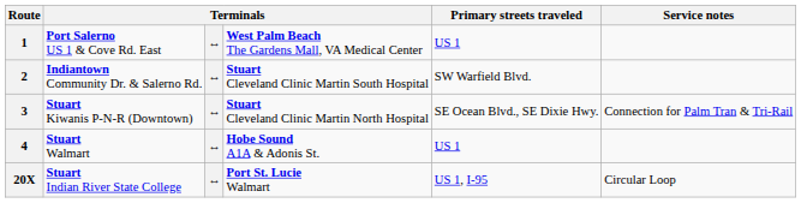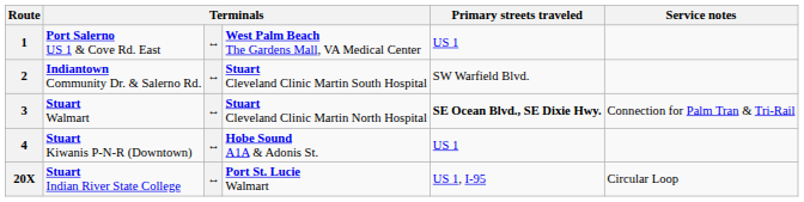 <table class=wikitable>
 <tr>
 <th>Route</th>
 <th colspan=3>Terminals</th>
 <th>Primary streets traveled</th>
 <th>Service notes</th>
 </tr>
 <tr>
 <th>1</th>
 <td><strong><a href='#'>Port Salerno</a></strong><br><a href='#'>US 1</a> & Cove Rd. East</td>
 <th><span>↔</span></th>
 <td><strong><a href='#'>West Palm Beach</a></strong><br><a href='#'>The Gardens Mall</a>, VA Medical Center</td>
 <td><a href='#'>US 1</a></td>
 <td></td>
 </tr>
 <tr>
 <th>2</th>
 <td><strong><a href='#'>Indiantown</a></strong><br>Community Dr. & Salerno Rd.</td>
 <th><span>↔</span></th>
 <td><strong><a href='#'>Stuart</a></strong><br>Cleveland Clinic Martin South Hospital</td>
 <td>SW Warfield Blvd.</td>
 <td></td>
 </tr>
 <tr>
 <th>3</th>
-<td><strong><a href='#'>Stuart</a></strong><br>Kiwanis P-N-R (Downtown)</td>
+<td><strong><a href='#'>Stuart</a></strong><br>Walmart</td>
 <th><span>↔</span></th>
 <td><strong><a href='#'>Stuart</a></strong><br>Cleveland Clinic Martin North Hospital</td>
-<td>SE Ocean Blvd., SE Dixie Hwy.</td>
+<td><strong>SE Ocean Blvd., SE Dixie Hwy.</strong></td>
 <td>Connection for <a href='#'>Palm Tran</a> & <a href='#'>Tri-Rail</a></td>
 </tr>
 <tr>
 <th>4</th>
-<td><strong><a href='#'>Stuart</a></strong><br>Walmart</td>
+<td><strong><a href='#'>Stuart</a></strong><br>Kiwanis P-N-R (Downtown)</td>
 <th><span>↔</span></th>
 <td><strong><a href='#'>Hobe Sound</a></strong><br><a href='#'>A1A</a> & Adonis St.</td>
 <td><a href='#'>US 1</a></td>
 <td></td>
 </tr>
 <tr>
 <th>20X</th>
 <td><strong><a href='#'>Stuart</a></strong><br><a href='#'>Indian River State College</a></td>
 <th><span>↔</span></th>
 <td><strong><a href='#'>Port St. Lucie</a></strong><br>Walmart</td>
 <td><a href='#'>US 1</a>, <a href='#'>I-95</a></td>
 <td>Circular Loop</td>
 </tr>
 </table>
